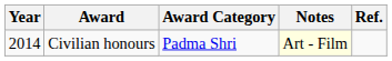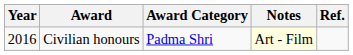 <table class="wikitable sortable">
 <tr>
 <th>Year</th>
 <th>Award</th>
 <th>Award Category</th>
 <th>Notes</th>
 <th>Ref.</th>
 </tr>
 <tr>
-<td>2014</td>
+<td>2016</td>
 <td>Civilian honours</td>
 <td><a href='#'>Padma Shri</a></td>
 <td style="background: lightyellow;">Art - Film</td>
 <td></td>
 </tr>
 </table>
